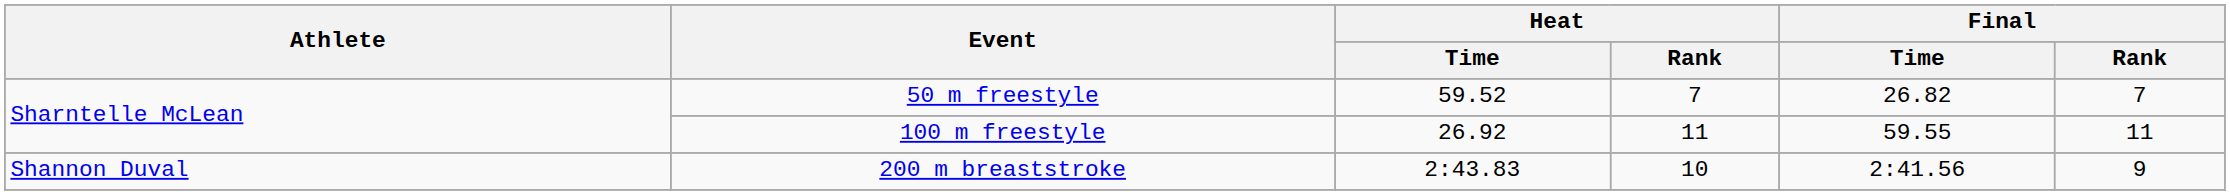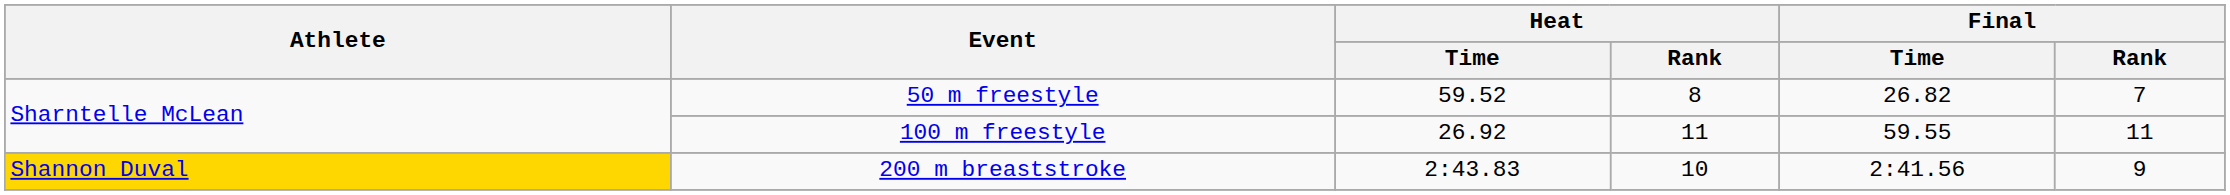 <table class=wikitable style="font-size:95%" width="95%">
 <tr>
 <th rowspan="2">Athlete</th>
 <th rowspan="2">Event</th>
 <th colspan="2">Heat</th>
 <th colspan="2">Final</th>
 </tr>
 <tr>
 <th>Time</th>
 <th>Rank</th>
 <th>Time</th>
 <th>Rank</th>
 </tr>
 <tr>
 <td rowspan=2 width=30%><a href='#'>Sharntelle McLean</a></td>
 <td align=center><a href='#'>50 m freestyle</a></td>
 <td align=center>59.52</td>
-<td align=center>7</td>
+<td align=center>8</td>
 <td align=center>26.82</td>
 <td align=center>7</td>
 </tr>
 <tr>
 <td align=center><a href='#'>100 m freestyle</a></td>
 <td align=center>26.92</td>
 <td align=center>11</td>
 <td align=center>59.55</td>
 <td align=center>11</td>
 </tr>
 <tr>
-<td width=30%><a href='#'>Shannon Duval</a></td>
+<td width=30% style="background: gold;"><a href='#'>Shannon Duval</a></td>
 <td align=center><a href='#'>200 m breaststroke</a></td>
 <td align=center>2:43.83</td>
 <td align=center>10</td>
 <td align=center>2:41.56</td>
 <td align=center>9</td>
 </tr>
 </table>
